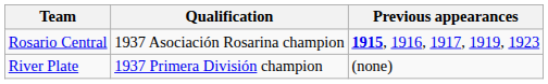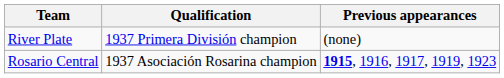 <table class="wikitable">
 <tr>
 <th width= px>Team</th>
 <th width= px>Qualification</th>
 <th width= px>Previous appearances</th>
 </tr>
 <tr>
+<td><a href='#'>River Plate</a></td>
+<td><a href='#'>1937 Primera División</a> champion</td>
+<td>(none)</td>
+</tr>
+<tr>
 <td><a href='#'>Rosario Central</a></td>
 <td>1937 Asociación Rosarina champion</td>
 <td><strong><a href='#'>1915</a></strong>, <a href='#'>1916</a>, <a href='#'>1917</a>, <a href='#'>1919</a>, <a href='#'>1923</a></td>
 </tr>
-<tr>
-<td><a href='#'>River Plate</a></td>
-<td><a href='#'>1937 Primera División</a> champion</td>
-<td>(none)</td>
-</tr>
 </table>
